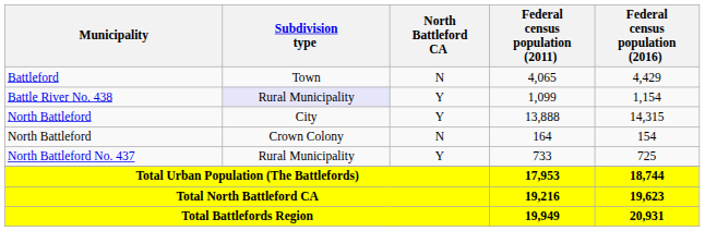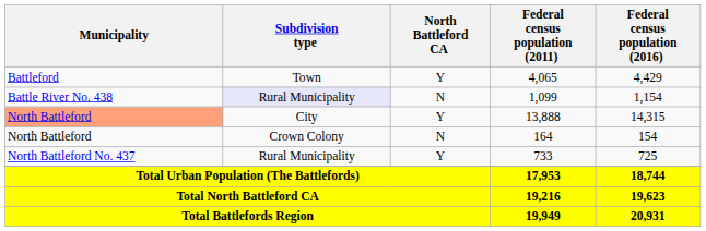 <table class="wikitable sortable" style="width:70%">
 <tr>
 <th>Municipality</th>
 <th><a href='#'>Subdivision</a><br>type </th>
 <th>North<br>Battleford<br>CA </th>
 <th>Federal<br>census<br>population<br>(2011) </th>
 <th>Federal<br>census<br>population<br>(2016) </th>
 </tr>
 <tr>
 <td><a href='#'>Battleford</a></td>
 <td align=center>Town</td>
-<td align=center>N</td>
+<td align=center>Y</td>
 <td align=center>4,065</td>
 <td align=center>4,429</td>
 </tr>
 <tr>
 <td><a href='#'>Battle River No. 438</a></td>
 <td align=center style="background: lavender;">Rural Municipality</td>
-<td align=center>Y</td>
+<td align=center>N</td>
 <td align=center>1,099</td>
 <td align=center>1,154</td>
 </tr>
 <tr>
-<td><a href='#'>North Battleford</a></td>
+<td style="background: lightsalmon;"><a href='#'>North Battleford</a></td>
 <td align=center>City</td>
 <td align=center>Y</td>
 <td align=center>13,888</td>
 <td align=center>14,315</td>
 </tr>
 <tr>
 <td>North Battleford</td>
 <td align=center>Crown Colony</td>
 <td align=center>N</td>
 <td align=center>164</td>
 <td align=center>154</td>
 </tr>
 <tr>
 <td><a href='#'>North Battleford No. 437</a></td>
 <td align=center>Rural Municipality</td>
 <td align=center>Y</td>
 <td align=center>733</td>
 <td align=center>725</td>
 </tr>
 <tr>
 </tr>
 <tr class="sortbottom"  style="background:yellow; text-align:center;">
 <td colspan="3"><strong>Total Urban Population (The Battlefords)</strong></td>
 <td><strong>17,953</strong></td>
 <td><strong>18,744</strong></td>
 </tr>
 <tr class="sortbottom"  style="background:yellow; text-align:center;">
 <td colspan="3"><strong>Total North Battleford CA</strong></td>
 <td><strong>19,216</strong></td>
 <td><strong>19,623</strong></td>
 </tr>
 <tr class="sortbottom"  style="background:yellow; text-align:center;">
 <td colspan="3"><strong>Total Battlefords Region</strong></td>
 <td><strong>19,949</strong></td>
 <td><strong>20,931</strong></td>
 </tr>
 </table>
